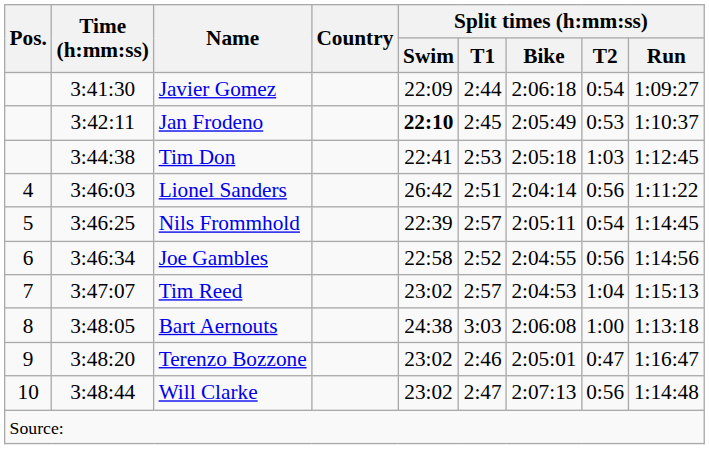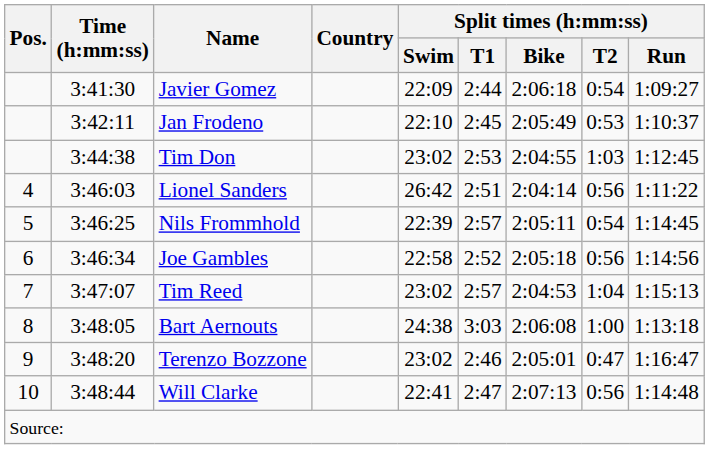 <table class="wikitable" style="text-align:center">
 <tr>
 <th rowspan="2">Pos.</th>
 <th rowspan="2">Time<br>(h:mm:ss)</th>
 <th rowspan="2">Name</th>
 <th rowspan="2">Country</th>
 <th colspan="5">Split times (h:mm:ss)</th>
 </tr>
 <tr>
 <th>Swim</th>
 <th>T1</th>
 <th>Bike</th>
 <th>T2</th>
 <th>Run</th>
 </tr>
 <tr>
 <td></td>
 <td>3:41:30</td>
 <td align="left"><a href='#'>Javier Gomez</a></td>
 <td align="left"></td>
 <td>22:09</td>
 <td>2:44</td>
 <td>2:06:18</td>
 <td>0:54</td>
 <td>1:09:27</td>
 </tr>
 <tr>
 <td></td>
 <td>3:42:11</td>
 <td align="left"><a href='#'>Jan Frodeno</a></td>
 <td align="left"></td>
-<td><strong>22:10</strong></td>
+<td>22:10</td>
 <td>2:45</td>
 <td>2:05:49</td>
 <td>0:53</td>
 <td>1:10:37</td>
 </tr>
 <tr>
 <td></td>
 <td>3:44:38</td>
 <td align="left"><a href='#'>Tim Don</a></td>
 <td align="left"></td>
-<td>22:41</td>
+<td>23:02</td>
 <td>2:53</td>
-<td>2:05:18</td>
+<td>2:04:55</td>
 <td>1:03</td>
 <td>1:12:45</td>
 </tr>
 <tr>
 <td>4</td>
 <td>3:46:03</td>
 <td align="left"><a href='#'>Lionel Sanders</a></td>
 <td align="left"></td>
 <td>26:42</td>
 <td>2:51</td>
 <td>2:04:14</td>
 <td>0:56</td>
 <td>1:11:22</td>
 </tr>
 <tr>
 <td>5</td>
 <td>3:46:25</td>
 <td align="left"><a href='#'>Nils Frommhold</a></td>
 <td align="left"></td>
 <td>22:39</td>
 <td>2:57</td>
 <td>2:05:11</td>
 <td>0:54</td>
 <td>1:14:45</td>
 </tr>
 <tr>
 <td>6</td>
 <td>3:46:34</td>
 <td align="left"><a href='#'>Joe Gambles</a></td>
 <td align="left"></td>
 <td>22:58</td>
 <td>2:52</td>
-<td>2:04:55</td>
+<td>2:05:18</td>
 <td>0:56</td>
 <td>1:14:56</td>
 </tr>
 <tr>
 <td>7</td>
 <td>3:47:07</td>
 <td align="left"><a href='#'>Tim Reed</a></td>
 <td align="left"></td>
 <td>23:02</td>
 <td>2:57</td>
 <td>2:04:53</td>
 <td>1:04</td>
 <td>1:15:13</td>
 </tr>
 <tr>
 <td>8</td>
 <td>3:48:05</td>
 <td align="left"><a href='#'>Bart Aernouts</a></td>
 <td align="left"></td>
 <td>24:38</td>
 <td>3:03</td>
 <td>2:06:08</td>
 <td>1:00</td>
 <td>1:13:18</td>
 </tr>
 <tr>
 <td>9</td>
 <td>3:48:20</td>
 <td align="left"><a href='#'>Terenzo Bozzone</a></td>
 <td align="left"></td>
 <td>23:02</td>
 <td>2:46</td>
 <td>2:05:01</td>
 <td>0:47</td>
 <td>1:16:47</td>
 </tr>
 <tr>
 <td>10</td>
 <td>3:48:44</td>
 <td align="left"><a href='#'>Will Clarke</a></td>
 <td align="left"></td>
-<td>23:02</td>
+<td>22:41</td>
 <td>2:47</td>
 <td>2:07:13</td>
 <td>0:56</td>
 <td>1:14:48</td>
 </tr>
 <tr>
 <td colspan="9" align="left"><small>Source:</small></td>
 </tr>
 </table>
